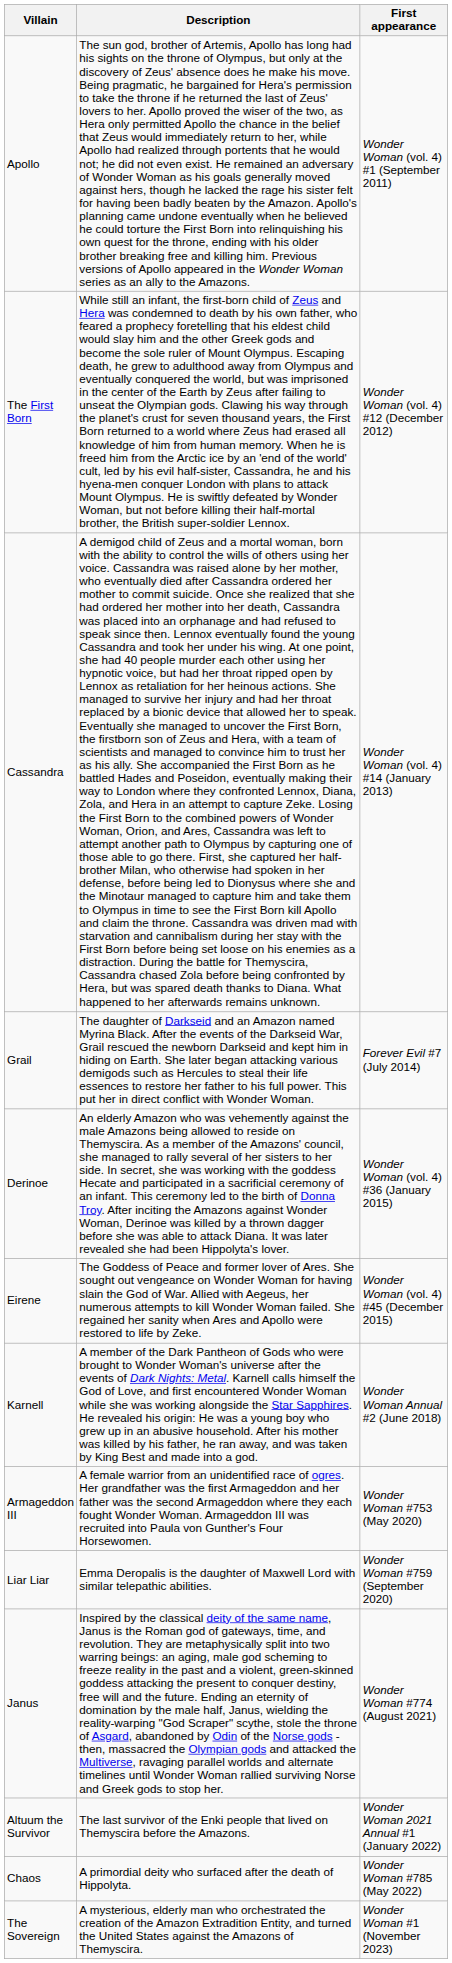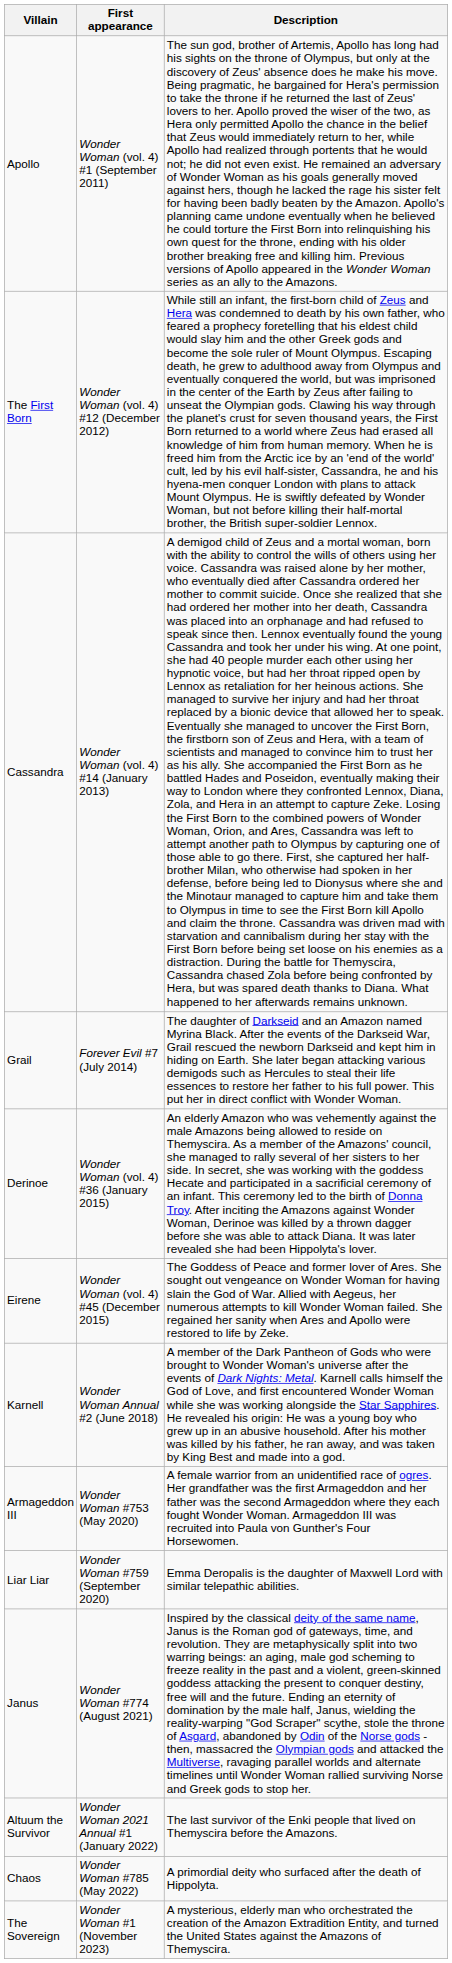 <table class="wikitable">
 <tr>
 <th width="13%">Villain</th>
+<th width="20%">First appearance</th>
 <th width="67%">Description</th>
-<th width="20%">First appearance</th>
 </tr>
 <tr>
 <td>Apollo</td>
+<td><em>Wonder Woman</em> (vol. 4) #1 (September 2011)</td>
 <td>The sun god, brother of Artemis, Apollo has long had his sights on the throne of Olympus, but only at the discovery of Zeus' absence does he make his move. Being pragmatic, he bargained for Hera's permission to take the throne if he returned the last of Zeus' lovers to her. Apollo proved the wiser of the two, as Hera only permitted Apollo the chance in the belief that Zeus would immediately return to her, while Apollo had realized through portents that he would not; he did not even exist. He remained an adversary of Wonder Woman as his goals generally moved against hers, though he lacked the rage his sister felt for having been badly beaten by the Amazon. Apollo's planning came undone eventually when he believed he could torture the First Born into relinquishing his own quest for the throne, ending with his older brother breaking free and killing him. Previous versions of Apollo appeared in the <em>Wonder Woman</em> series as an ally to the Amazons.</td>
-<td><em>Wonder Woman</em> (vol. 4) #1 (September 2011)</td>
 </tr>
 <tr>
 <td>The <a href='#'>First Born</a></td>
+<td><em>Wonder Woman</em> (vol. 4) #12 (December 2012)</td>
 <td>While still an infant, the first-born child of <a href='#'>Zeus</a> and <a href='#'>Hera</a> was condemned to death by his own father, who feared a prophecy foretelling that his eldest child would slay him and the other Greek gods and become the sole ruler of Mount Olympus. Escaping death, he grew to adulthood away from Olympus and eventually conquered the world, but was imprisoned in the center of the Earth by Zeus after failing to unseat the Olympian gods. Clawing his way through the planet's crust for seven thousand years, the First Born returned to a world where Zeus had erased all knowledge of him from human memory. When he is freed him from the Arctic ice by an 'end of the world' cult, led by his evil half-sister, Cassandra, he and his hyena-men conquer London with plans to attack Mount Olympus. He is swiftly defeated by Wonder Woman, but not before killing their half-mortal brother, the British super-soldier Lennox.</td>
-<td><em>Wonder Woman</em> (vol. 4) #12 (December 2012)</td>
 </tr>
 <tr>
 <td>Cassandra</td>
+<td><em>Wonder Woman</em> (vol. 4) #14 (January 2013)</td>
 <td>A demigod child of Zeus and a mortal woman, born with the ability to control the wills of others using her voice. Cassandra was raised alone by her mother, who eventually died after Cassandra ordered her mother to commit suicide. Once she realized that she had ordered her mother into her death, Cassandra was placed into an orphanage and had refused to speak since then. Lennox eventually found the young Cassandra and took her under his wing. At one point, she had 40 people murder each other using her hypnotic voice, but had her throat ripped open by Lennox as retaliation for her heinous actions. She managed to survive her injury and had her throat replaced by a bionic device that allowed her to speak. Eventually she managed to uncover the First Born, the firstborn son of Zeus and Hera, with a team of scientists and managed to convince him to trust her as his ally. She accompanied the First Born as he battled Hades and Poseidon, eventually making their way to London where they confronted Lennox, Diana, Zola, and Hera in an attempt to capture Zeke. Losing the First Born to the combined powers of Wonder Woman, Orion, and Ares, Cassandra was left to attempt another path to Olympus by capturing one of those able to go there. First, she captured her half-brother Milan, who otherwise had spoken in her defense, before being led to Dionysus where she and the Minotaur managed to capture him and take them to Olympus in time to see the First Born kill Apollo and claim the throne. Cassandra was driven mad with starvation and cannibalism during her stay with the First Born before being set loose on his enemies as a distraction. During the battle for Themyscira, Cassandra chased Zola before being confronted by Hera, but was spared death thanks to Diana. What happened to her afterwards remains unknown.</td>
-<td><em>Wonder Woman</em> (vol. 4) #14 (January 2013)</td>
 </tr>
 <tr>
 <td>Grail</td>
+<td><em>Forever Evil</em> #7 (July 2014)</td>
 <td>The daughter of <a href='#'>Darkseid</a> and an Amazon named Myrina Black. After the events of the Darkseid War, Grail rescued the newborn Darkseid and kept him in hiding on Earth. She later began attacking various demigods such as Hercules to steal their life essences to restore her father to his full power. This put her in direct conflict with Wonder Woman.</td>
-<td><em>Forever Evil</em> #7 (July 2014)</td>
 </tr>
 <tr>
 <td>Derinoe</td>
+<td><em>Wonder Woman</em> (vol. 4) #36 (January 2015)</td>
 <td>An elderly Amazon who was vehemently against the male Amazons being allowed to reside on Themyscira. As a member of the Amazons' council, she managed to rally several of her sisters to her side. In secret, she was working with the goddess Hecate and participated in a sacrificial ceremony of an infant. This ceremony led to the birth of <a href='#'>Donna Troy</a>. After inciting the Amazons against Wonder Woman, Derinoe was killed by a thrown dagger before she was able to attack Diana. It was later revealed she had been Hippolyta's lover.</td>
-<td><em>Wonder Woman</em> (vol. 4) #36 (January 2015)</td>
 </tr>
 <tr>
 <td>Eirene</td>
+<td><em>Wonder Woman</em> (vol. 4) #45 (December 2015)</td>
 <td>The Goddess of Peace and former lover of Ares. She sought out vengeance on Wonder Woman for having slain the God of War. Allied with Aegeus, her numerous attempts to kill Wonder Woman failed. She regained her sanity when Ares and Apollo were restored to life by Zeke.</td>
-<td><em>Wonder Woman</em> (vol. 4) #45 (December 2015)</td>
 </tr>
 <tr>
 <td>Karnell</td>
+<td><em>Wonder Woman Annual</em> #2 (June 2018)</td>
 <td>A member of the Dark Pantheon of Gods who were brought to Wonder Woman's universe after the events of <em><a href='#'>Dark Nights: Metal</a></em>. Karnell calls himself the God of Love, and first encountered Wonder Woman while she was working alongside the <a href='#'>Star Sapphires</a>. He revealed his origin: He was a young boy who grew up in an abusive household. After his mother was killed by his father, he ran away, and was taken by King Best and made into a god.</td>
-<td><em>Wonder Woman Annual</em> #2 (June 2018)</td>
 </tr>
 <tr>
 <td>Armageddon III</td>
+<td><em>Wonder Woman</em> #753 (May 2020)</td>
 <td>A female warrior from an unidentified race of <a href='#'>ogres</a>. Her grandfather was the first Armageddon and her father was the second Armageddon where they each fought Wonder Woman. Armageddon III was recruited into Paula von Gunther's Four Horsewomen.</td>
-<td><em>Wonder Woman</em> #753 (May 2020)</td>
 </tr>
 <tr>
 <td>Liar Liar</td>
+<td><em>Wonder Woman</em> #759 (September 2020)</td>
 <td>Emma Deropalis is the daughter of Maxwell Lord with similar telepathic abilities.</td>
-<td><em>Wonder Woman</em> #759 (September 2020)</td>
 </tr>
 <tr>
 <td>Janus</td>
+<td><em>Wonder Woman</em> #774 (August 2021)</td>
 <td>Inspired by the classical <a href='#'>deity of the same name</a>, Janus is the Roman god of gateways, time, and revolution. They are metaphysically split into two warring beings: an aging, male god scheming to freeze reality in the past and a violent, green-skinned goddess attacking the present to conquer destiny, free will and the future. Ending an eternity of domination by the male half, Janus, wielding the reality-warping "God Scraper" scythe, stole the throne of <a href='#'>Asgard</a>, abandoned by <a href='#'>Odin</a> of the <a href='#'>Norse gods</a> - then, massacred the <a href='#'>Olympian gods</a> and attacked the <a href='#'>Multiverse</a>, ravaging parallel worlds and alternate timelines until Wonder Woman rallied surviving Norse and Greek gods to stop her.</td>
-<td><em>Wonder Woman</em> #774 (August 2021)</td>
 </tr>
 <tr>
 <td>Altuum the Survivor</td>
+<td><em>Wonder Woman 2021 Annual</em> #1 (January 2022)</td>
 <td>The last survivor of the Enki people that lived on Themyscira before the Amazons.</td>
-<td><em>Wonder Woman 2021 Annual</em> #1 (January 2022)</td>
 </tr>
 <tr>
 <td>Chaos</td>
+<td><em>Wonder Woman</em> #785 (May 2022)</td>
 <td>A primordial deity who surfaced after the death of Hippolyta.</td>
-<td><em>Wonder Woman</em> #785 (May 2022)</td>
 </tr>
 <tr>
 <td>The Sovereign</td>
+<td><em>Wonder Woman</em> #1 (November 2023)</td>
 <td>A mysterious, elderly man who orchestrated the creation of the Amazon Extradition Entity, and turned the United States against the Amazons of Themyscira.</td>
-<td><em>Wonder Woman</em> #1 (November 2023)</td>
 </tr>
 </table>
